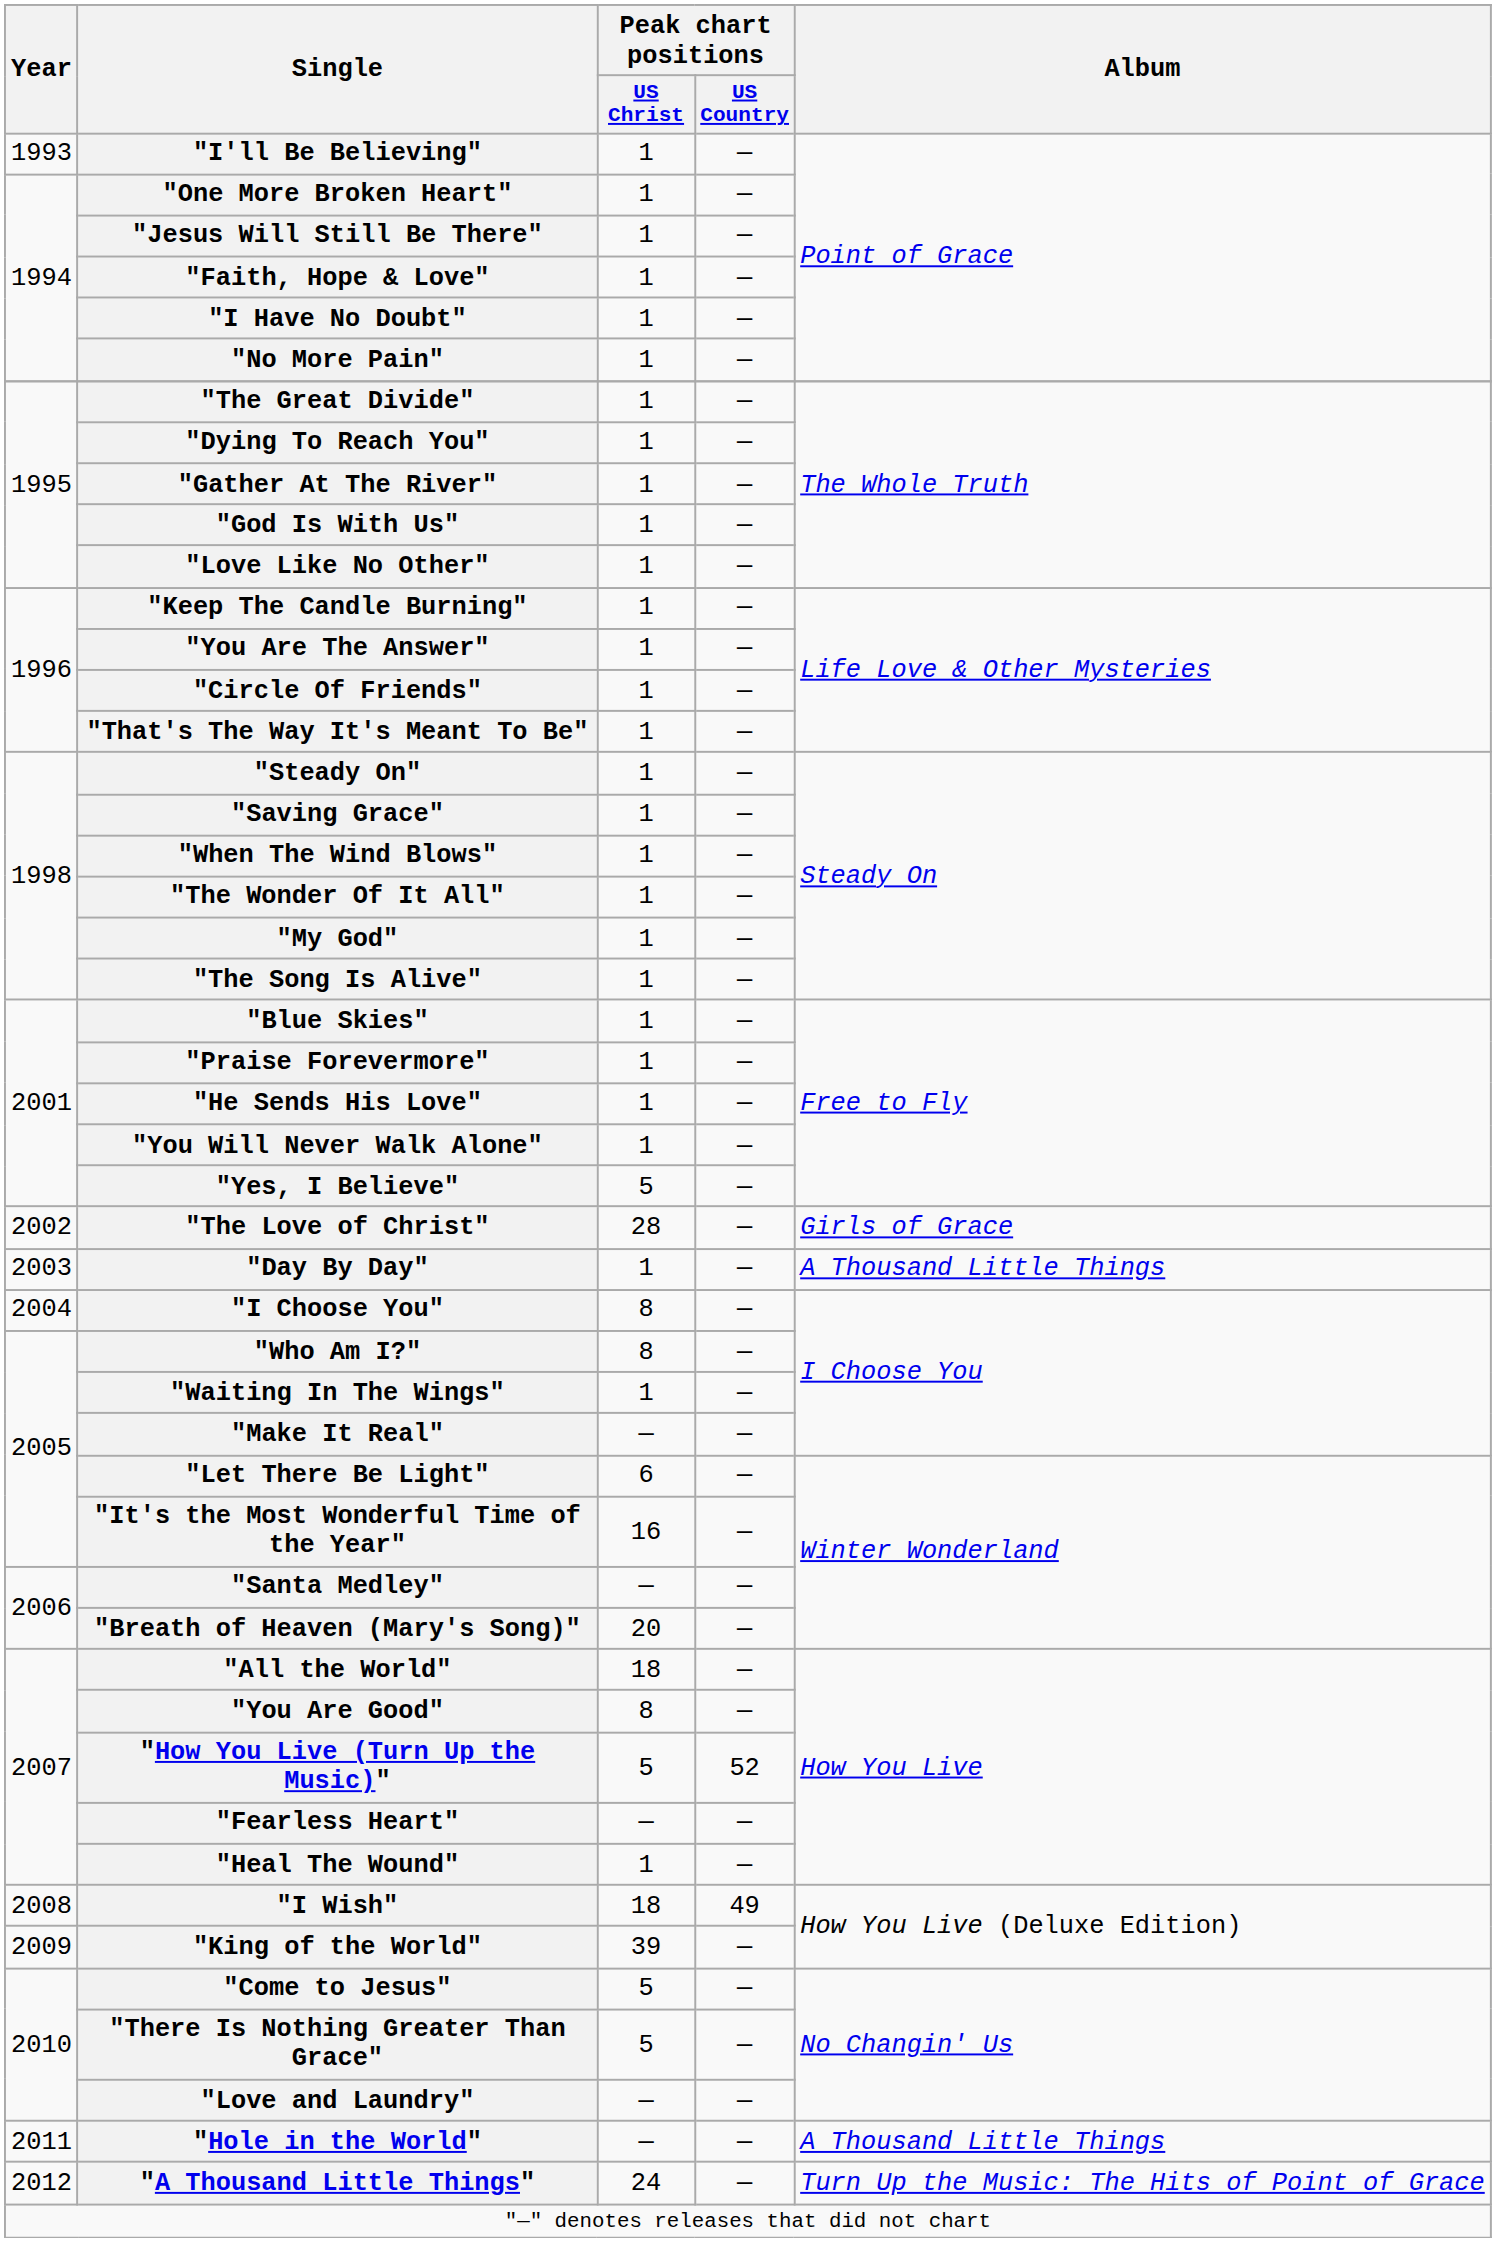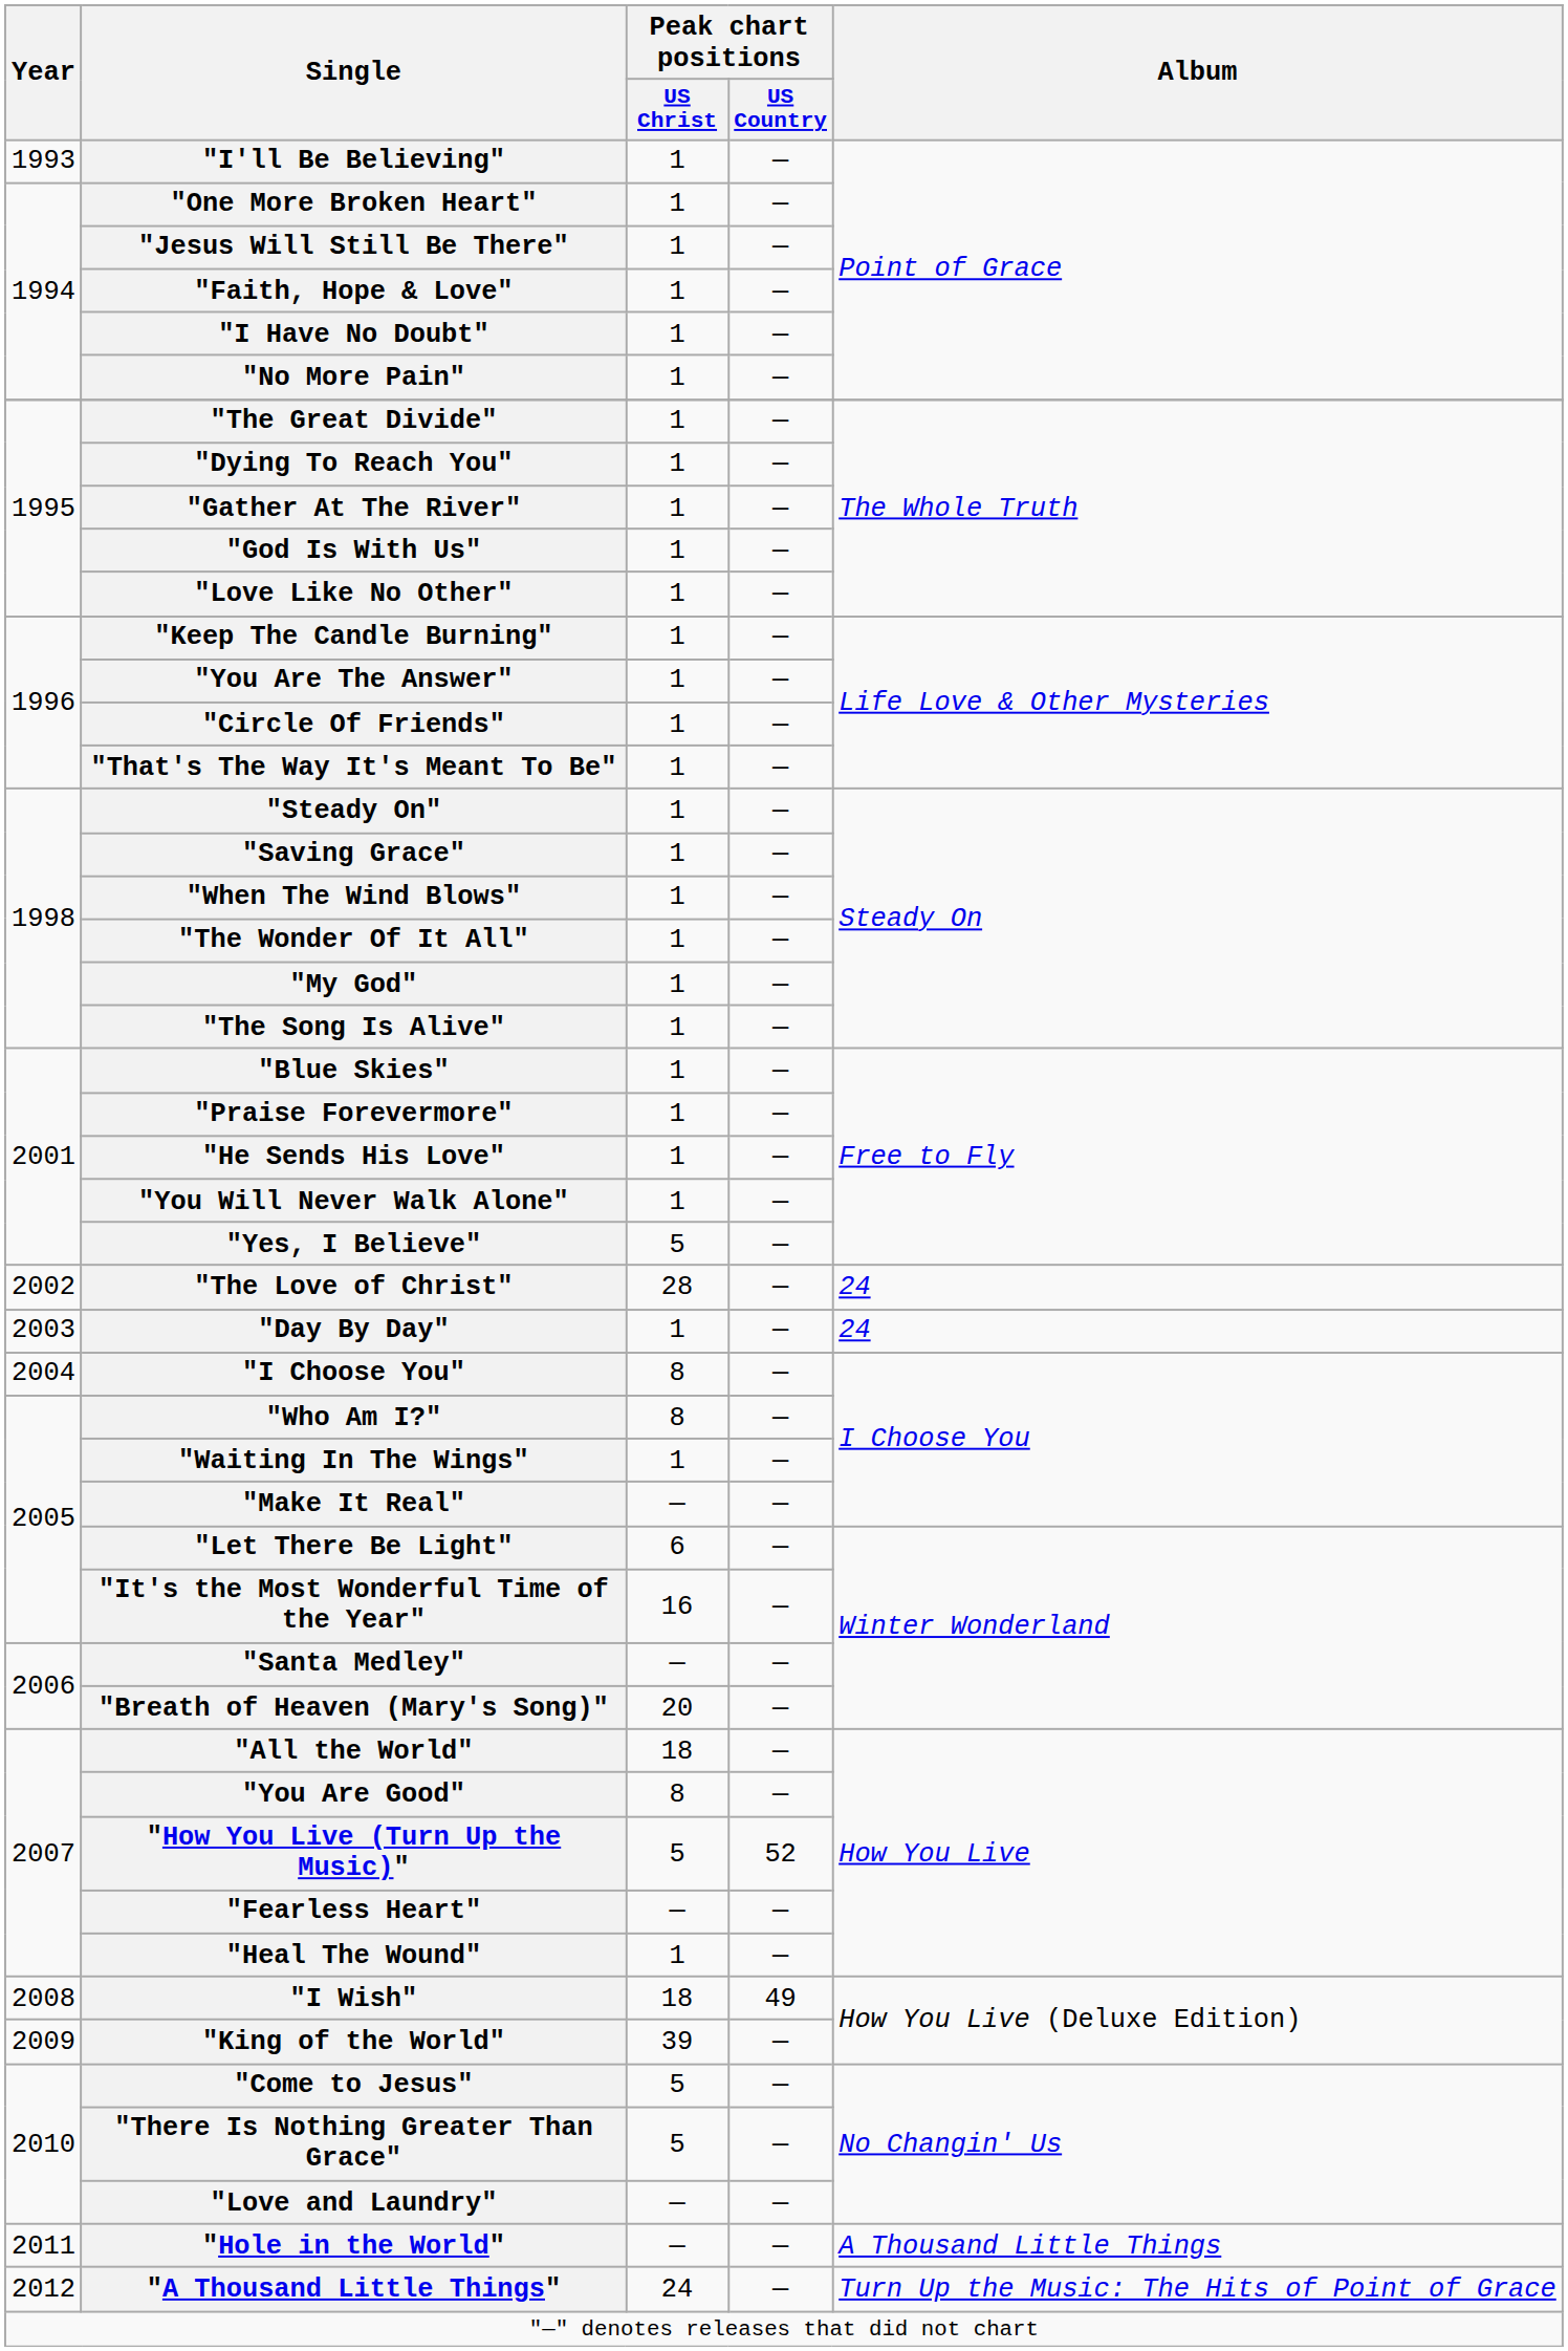 <table class="wikitable plainrowheaders" style="text-align:center;">
 <tr>
 <th rowspan="2">Year</th>
 <th rowspan="2" style="width:20em;">Single</th>
 <th colspan="2">Peak chart<br>positions</th>
 <th rowspan="2">Album</th>
 </tr>
 <tr style="font-size:smaller;">
 <th width="45"><a href='#'>US Christ</a><br></th>
 <th width="45"><a href='#'>US Country</a><br></th>
 </tr>
 <tr>
 <td>1993</td>
 <th scope="row">"I'll Be Believing"</th>
 <td>1</td>
 <td>—</td>
 <td align="left" rowspan="6"><em><a href='#'>Point of Grace</a></em></td>
 </tr>
 <tr>
 <td rowspan="5">1994</td>
 <th scope="row">"One More Broken Heart"</th>
 <td>1</td>
 <td>—</td>
 </tr>
 <tr>
 <th scope="row">"Jesus Will Still Be There"</th>
 <td>1</td>
 <td>—</td>
 </tr>
 <tr>
 <th scope="row">"Faith, Hope & Love"</th>
 <td>1</td>
 <td>—</td>
 </tr>
 <tr>
 <th scope="row">"I Have No Doubt"</th>
 <td>1</td>
 <td>—</td>
 </tr>
 <tr>
 <th scope="row">"No More Pain"</th>
 <td>1</td>
 <td>—</td>
 </tr>
 <tr>
 </tr>
 <tr>
 <td rowspan="5">1995</td>
 <th scope="row">"The Great Divide"</th>
 <td>1</td>
 <td>—</td>
 <td align="left" rowspan="5"><em><a href='#'>The Whole Truth</a></em></td>
 </tr>
 <tr>
 <th scope="row">"Dying To Reach You"</th>
 <td>1</td>
 <td>—</td>
 </tr>
 <tr>
 <th scope="row">"Gather At The River"</th>
 <td>1</td>
 <td>—</td>
 </tr>
 <tr>
 <th scope="row">"God Is With Us"</th>
 <td>1</td>
 <td>—</td>
 </tr>
 <tr>
 <th scope="row">"Love Like No Other"</th>
 <td>1</td>
 <td>—</td>
 </tr>
 <tr>
 <td rowspan="4">1996</td>
 <th scope="row">"Keep The Candle Burning"</th>
 <td>1</td>
 <td>—</td>
 <td align="left" rowspan="4"><em><a href='#'>Life Love & Other Mysteries</a></em></td>
 </tr>
 <tr>
 <th scope="row">"You Are The Answer"</th>
 <td>1</td>
 <td>—</td>
 </tr>
 <tr>
 <th scope="row">"Circle Of Friends"</th>
 <td>1</td>
 <td>—</td>
 </tr>
 <tr>
 <th scope="row">"That's The Way It's Meant To Be"</th>
 <td>1</td>
 <td>—</td>
 </tr>
 <tr>
 <td rowspan="6">1998</td>
 <th scope="row">"Steady On"</th>
 <td>1</td>
 <td>—</td>
 <td align="left" rowspan="6"><em><a href='#'>Steady On</a></em></td>
 </tr>
 <tr>
 <th scope="row">"Saving Grace"</th>
 <td>1</td>
 <td>—</td>
 </tr>
 <tr>
 <th scope="row">"When The Wind Blows"</th>
 <td>1</td>
 <td>—</td>
 </tr>
 <tr>
 <th scope="row">"The Wonder Of It All"</th>
 <td>1</td>
 <td>—</td>
 </tr>
 <tr>
 <th scope="row">"My God"</th>
 <td>1</td>
 <td>—</td>
 </tr>
 <tr>
 <th scope="row">"The Song Is Alive"</th>
 <td>1</td>
 <td>—</td>
 </tr>
 <tr>
 <td rowspan="5">2001</td>
 <th scope="row">"Blue Skies"</th>
 <td>1</td>
 <td>—</td>
 <td align="left" rowspan="5"><em><a href='#'>Free to Fly</a></em></td>
 </tr>
 <tr>
 <th scope="row">"Praise Forevermore"</th>
 <td>1</td>
 <td>—</td>
 </tr>
 <tr>
 <th scope="row">"He Sends His Love"</th>
 <td>1</td>
 <td>—</td>
 </tr>
 <tr>
 <th scope="row">"You Will Never Walk Alone"</th>
 <td>1</td>
 <td>—</td>
 </tr>
 <tr>
 <th scope="row">"Yes, I Believe"</th>
 <td>5</td>
 <td>—</td>
 </tr>
 <tr>
 <td>2002</td>
 <th scope="row">"The Love of Christ"</th>
 <td>28</td>
 <td>—</td>
-<td align="left"><em><a href='#'>Girls of Grace</a></em></td>
+<td align="left"><em><a href='#'>24</a></em></td>
 </tr>
 <tr>
 <td>2003</td>
 <th scope="row">"Day By Day"</th>
 <td>1</td>
 <td>—</td>
-<td align="left"><em><a href='#'>A Thousand Little Things</a></em></td>
+<td align="left"><em><a href='#'>24</a></em></td>
 </tr>
 <tr>
 <td>2004</td>
 <th scope="row">"I Choose You"</th>
 <td>8</td>
 <td>—</td>
 <td align="left" rowspan="4"><em><a href='#'>I Choose You</a></em></td>
 </tr>
 <tr>
 <td rowspan="5">2005</td>
 <th scope="row">"Who Am I?"</th>
 <td>8</td>
 <td>—</td>
 </tr>
 <tr>
 <th scope="row">"Waiting In The Wings"</th>
 <td>1</td>
 <td>—</td>
 </tr>
 <tr>
 <th scope="row">"Make It Real"</th>
 <td>—</td>
 <td>—</td>
 </tr>
 <tr>
 <th scope="row">"Let There Be Light"</th>
 <td>6</td>
 <td>—</td>
 <td align="left" rowspan="4"><em><a href='#'>Winter Wonderland</a></em></td>
 </tr>
 <tr>
 <th scope="row">"It's the Most Wonderful Time of the Year"</th>
 <td>16</td>
 <td>—</td>
 </tr>
 <tr>
 <td rowspan="2">2006</td>
 <th scope="row">"Santa Medley"</th>
 <td>—</td>
 <td>—</td>
 </tr>
 <tr>
 <th scope="row">"Breath of Heaven (Mary's Song)"</th>
 <td>20</td>
 <td>—</td>
 </tr>
 <tr>
 <td rowspan="5">2007</td>
 <th scope="row">"All the World"</th>
 <td>18</td>
 <td>—</td>
 <td align="left" rowspan="5"><em><a href='#'>How You Live</a></em></td>
 </tr>
 <tr>
 <th scope="row">"You Are Good"</th>
 <td>8</td>
 <td>—</td>
 </tr>
 <tr>
 <th scope="row">"<a href='#'>How You Live (Turn Up the Music)</a>"</th>
 <td>5</td>
 <td>52</td>
 </tr>
 <tr>
 <th scope="row">"Fearless Heart"</th>
 <td>—</td>
 <td>—</td>
 </tr>
 <tr>
 <th scope="row">"Heal The Wound"</th>
 <td>1</td>
 <td>—</td>
 </tr>
 <tr>
 <td>2008</td>
 <th scope="row">"I Wish"</th>
 <td>18</td>
 <td>49</td>
 <td align="left" rowspan="2"><em>How You Live</em> (Deluxe Edition)</td>
 </tr>
 <tr>
 <td>2009</td>
 <th scope="row">"King of the World"</th>
 <td>39</td>
 <td>—</td>
 </tr>
 <tr>
 <td rowspan="3">2010</td>
 <th scope="row">"Come to Jesus"</th>
 <td>5</td>
 <td>—</td>
 <td align="left" rowspan="3"><em><a href='#'>No Changin' Us</a></em></td>
 </tr>
 <tr>
 <th scope="row">"There Is Nothing Greater Than Grace"</th>
 <td>5</td>
 <td>—</td>
 </tr>
 <tr>
 <th scope="row">"Love and Laundry"</th>
 <td>—</td>
 <td>—</td>
 </tr>
 <tr>
 <td>2011</td>
 <th scope="row">"<a href='#'>Hole in the World</a>"</th>
 <td>—</td>
 <td>—</td>
 <td align="left"><em><a href='#'>A Thousand Little Things</a></em></td>
 </tr>
 <tr>
 <td>2012</td>
 <th scope="row">"<a href='#'>A Thousand Little Things</a>"</th>
 <td>24</td>
 <td>—</td>
 <td align="left"><em><a href='#'>Turn Up the Music: The Hits of Point of Grace</a></em></td>
 </tr>
 <tr>
 <td colspan="10" style="font-size:8pt">"—" denotes releases that did not chart</td>
 </tr>
 </table>
